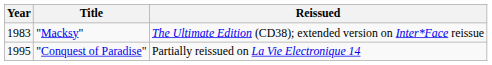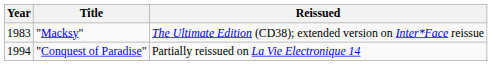 <table class="wikitable sortable">
 <tr>
 <th>Year</th>
 <th>Title</th>
 <th>Reissued</th>
 </tr>
 <tr>
 <td>1983</td>
 <td>"<a href='#'>Macksy</a>"</td>
 <td><em><a href='#'>The Ultimate Edition</a></em> (CD38); extended version on <em><a href='#'>Inter*Face</a></em> reissue</td>
 </tr>
 <tr>
-<td>1995</td>
+<td>1994</td>
 <td>"<a href='#'>Conquest of Paradise</a>"</td>
 <td>Partially reissued on <em><a href='#'>La Vie Electronique 14</a></em></td>
 </tr>
 </table>
